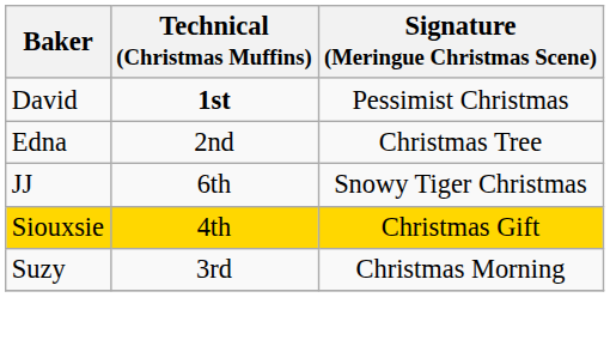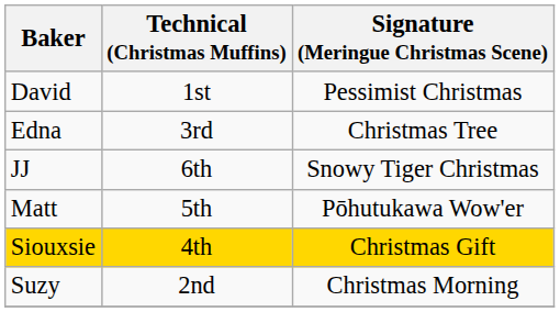 <table class="wikitable" style="text-align:center;">
 <tr>
 <th>Baker</th>
 <th>Technical<br><small>(Christmas Muffins)</small></th>
 <th>Signature<br><small>(Meringue Christmas Scene)</small></th>
 </tr>
 <tr>
 <td align="left">David</td>
-<td><strong>1st</strong></td>
+<td>1st</td>
 <td>Pessimist Christmas</td>
 </tr>
 <tr>
 <td align="left">Edna</td>
-<td>2nd</td>
+<td>3rd</td>
 <td>Christmas Tree</td>
 </tr>
 <tr>
 <td align="left">JJ</td>
 <td>6th</td>
 <td>Snowy Tiger Christmas</td>
+</tr>
+<tr>
+<td align="left">Matt</td>
+<td>5th</td>
+<td>Pōhutukawa Wow'er</td>
 </tr>
 <tr style="background:gold;">
 <td align="left">Siouxsie</td>
 <td>4th</td>
 <td>Christmas Gift</td>
 </tr>
 <tr>
 <td align="left">Suzy</td>
-<td>3rd</td>
+<td>2nd</td>
 <td>Christmas Morning</td>
 </tr>
 <tr>
 </tr>
 </table>
